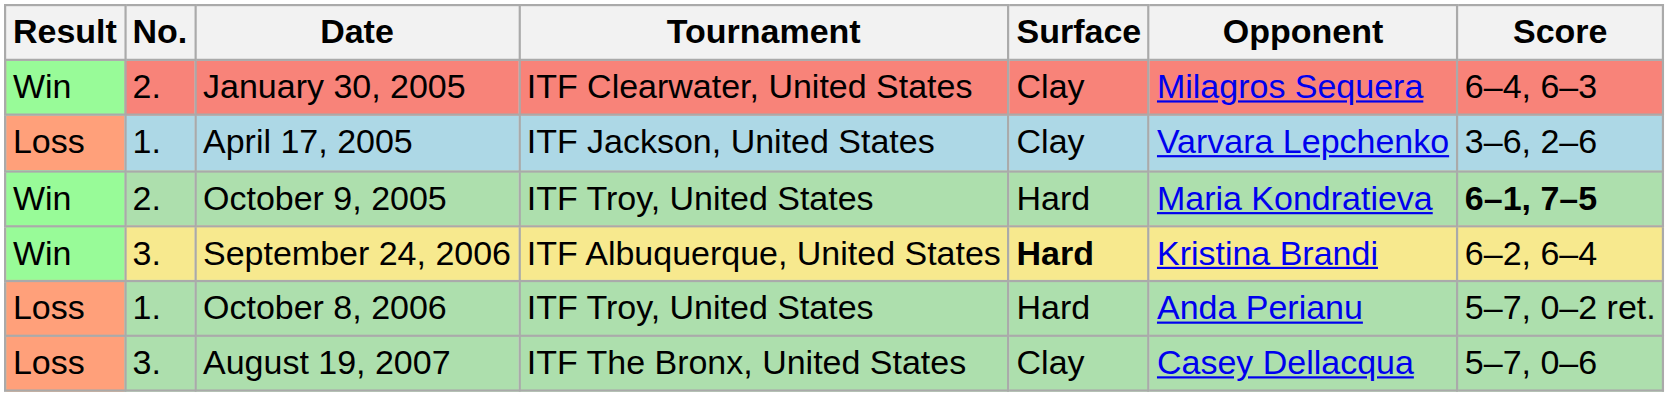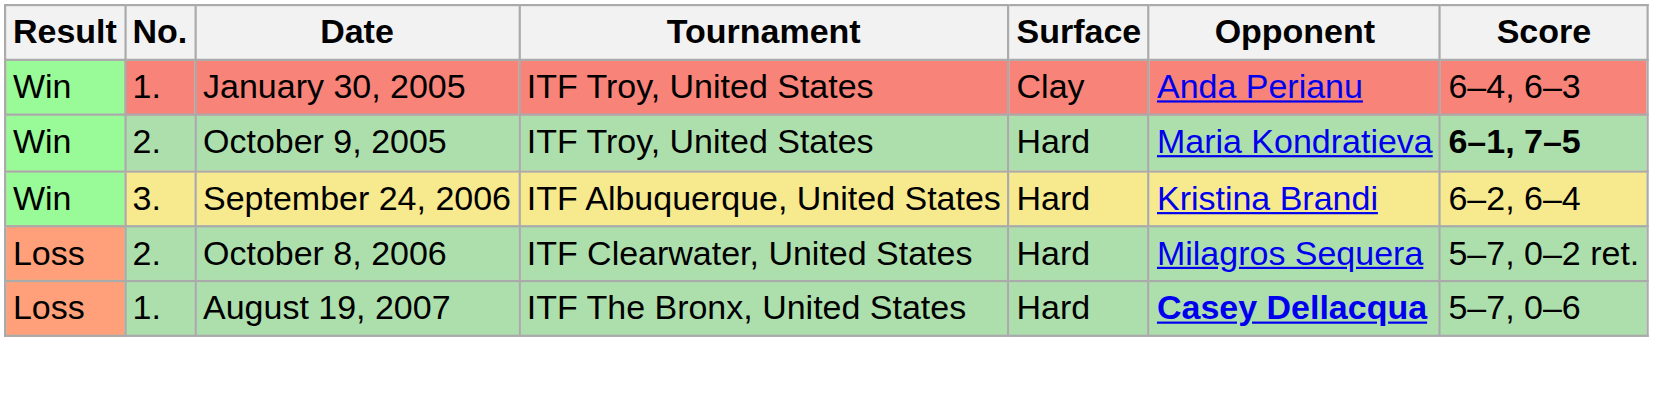 <table class="sortable wikitable" style="font-size:97%;">
 <tr>
 <th>Result</th>
 <th class="unsortable">No.</th>
 <th>Date</th>
 <th>Tournament</th>
 <th>Surface</th>
 <th>Opponent</th>
 <th class="unsortable">Score</th>
 </tr>
 <tr style="background:#f88379;">
 <td bgcolor="98FB98">Win</td>
-<td>2.</td>
+<td>1.</td>
 <td>January 30, 2005</td>
-<td>ITF Clearwater, United States</td>
+<td>ITF Troy, United States</td>
 <td>Clay</td>
-<td> <a href='#'>Milagros Sequera</a></td>
+<td> <a href='#'>Anda Perianu</a></td>
 <td>6–4, 6–3</td>
-</tr>
-<tr style="background:lightblue;">
-<td bgcolor="FFA07A">Loss</td>
-<td>1.</td>
-<td>April 17, 2005</td>
-<td>ITF Jackson, United States</td>
-<td>Clay</td>
-<td> <a href='#'>Varvara Lepchenko</a></td>
-<td>3–6, 2–6</td>
 </tr>
 <tr style="background:#addfad;">
 <td bgcolor="98FB98">Win</td>
 <td>2.</td>
 <td>October 9, 2005</td>
 <td>ITF Troy, United States</td>
 <td>Hard</td>
 <td> <a href='#'>Maria Kondratieva</a></td>
 <td><strong>6–1, 7–5</strong></td>
 </tr>
 <tr style="background:#f7e98e;">
 <td bgcolor="98FB98">Win</td>
 <td>3.</td>
 <td>September 24, 2006</td>
 <td>ITF Albuquerque, United States</td>
-<td><strong>Hard</strong></td>
+<td>Hard</td>
 <td> <a href='#'>Kristina Brandi</a></td>
 <td>6–2, 6–4</td>
 </tr>
 <tr style="background:#addfad;">
 <td bgcolor="FFA07A">Loss</td>
-<td>1.</td>
+<td>2.</td>
 <td>October 8, 2006</td>
-<td>ITF Troy, United States</td>
+<td>ITF Clearwater, United States</td>
 <td>Hard</td>
-<td> <a href='#'>Anda Perianu</a></td>
+<td> <a href='#'>Milagros Sequera</a></td>
 <td>5–7, 0–2 ret.</td>
 </tr>
 <tr style="background:#addfad;">
 <td bgcolor="FFA07A">Loss</td>
-<td>3.</td>
+<td>1.</td>
 <td>August 19, 2007</td>
 <td>ITF The Bronx, United States</td>
-<td>Clay</td>
-<td> <a href='#'>Casey Dellacqua</a></td>
+<td>Hard</td>
+<td><strong> <a href='#'>Casey Dellacqua</a></strong></td>
 <td>5–7, 0–6</td>
 </tr>
 </table>
